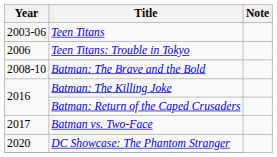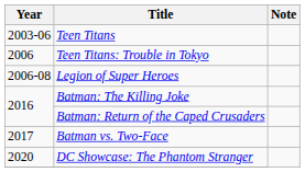 <table class="wikitable">
 <tr>
 <th>Year</th>
 <th>Title</th>
 <th>Note</th>
 </tr>
 <tr>
 <td>2003-06</td>
 <td><em><a href='#'>Teen Titans</a></em></td>
 <td></td>
 </tr>
 <tr>
 <td>2006</td>
 <td><em><a href='#'>Teen Titans: Trouble in Tokyo</a></em></td>
 <td></td>
 </tr>
 <tr>
-<td>2008-10</td>
-<td><em><a href='#'>Batman: The Brave and the Bold</a></em></td>
+<td>2006-08</td>
+<td><em><a href='#'>Legion of Super Heroes</a></em></td>
 <td></td>
 </tr>
 <tr>
 <td rowspan="2">2016</td>
 <td><em><a href='#'>Batman: The Killing Joke</a></em></td>
 <td></td>
 </tr>
 <tr>
 <td><em><a href='#'>Batman: Return of the Caped Crusaders</a></em></td>
 <td></td>
 </tr>
 <tr>
 <td>2017</td>
 <td><em><a href='#'>Batman vs. Two-Face</a></em></td>
 <td></td>
 </tr>
 <tr>
 <td>2020</td>
 <td><em><a href='#'>DC Showcase: The Phantom Stranger</a></em></td>
 </tr>
 <tr>
 </tr>
 </table>
